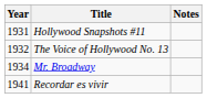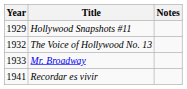 <table class="wikitable" style="font-size: 95%;">
 <tr>
 <th>Year</th>
 <th>Title</th>
 <th>Notes</th>
 </tr>
 <tr>
-<td>1931</td>
+<td>1929</td>
 <td><em>Hollywood Snapshots #11</em></td>
 <td></td>
 </tr>
 <tr>
 <td>1932</td>
 <td><em>The Voice of Hollywood No. 13</em></td>
 <td></td>
 </tr>
 <tr>
-<td>1934</td>
+<td>1933</td>
 <td><em><a href='#'>Mr. Broadway</a></em></td>
 <td></td>
 </tr>
 <tr>
 <td>1941</td>
 <td><em>Recordar es vivir</em></td>
 <td></td>
 </tr>
 </table>
